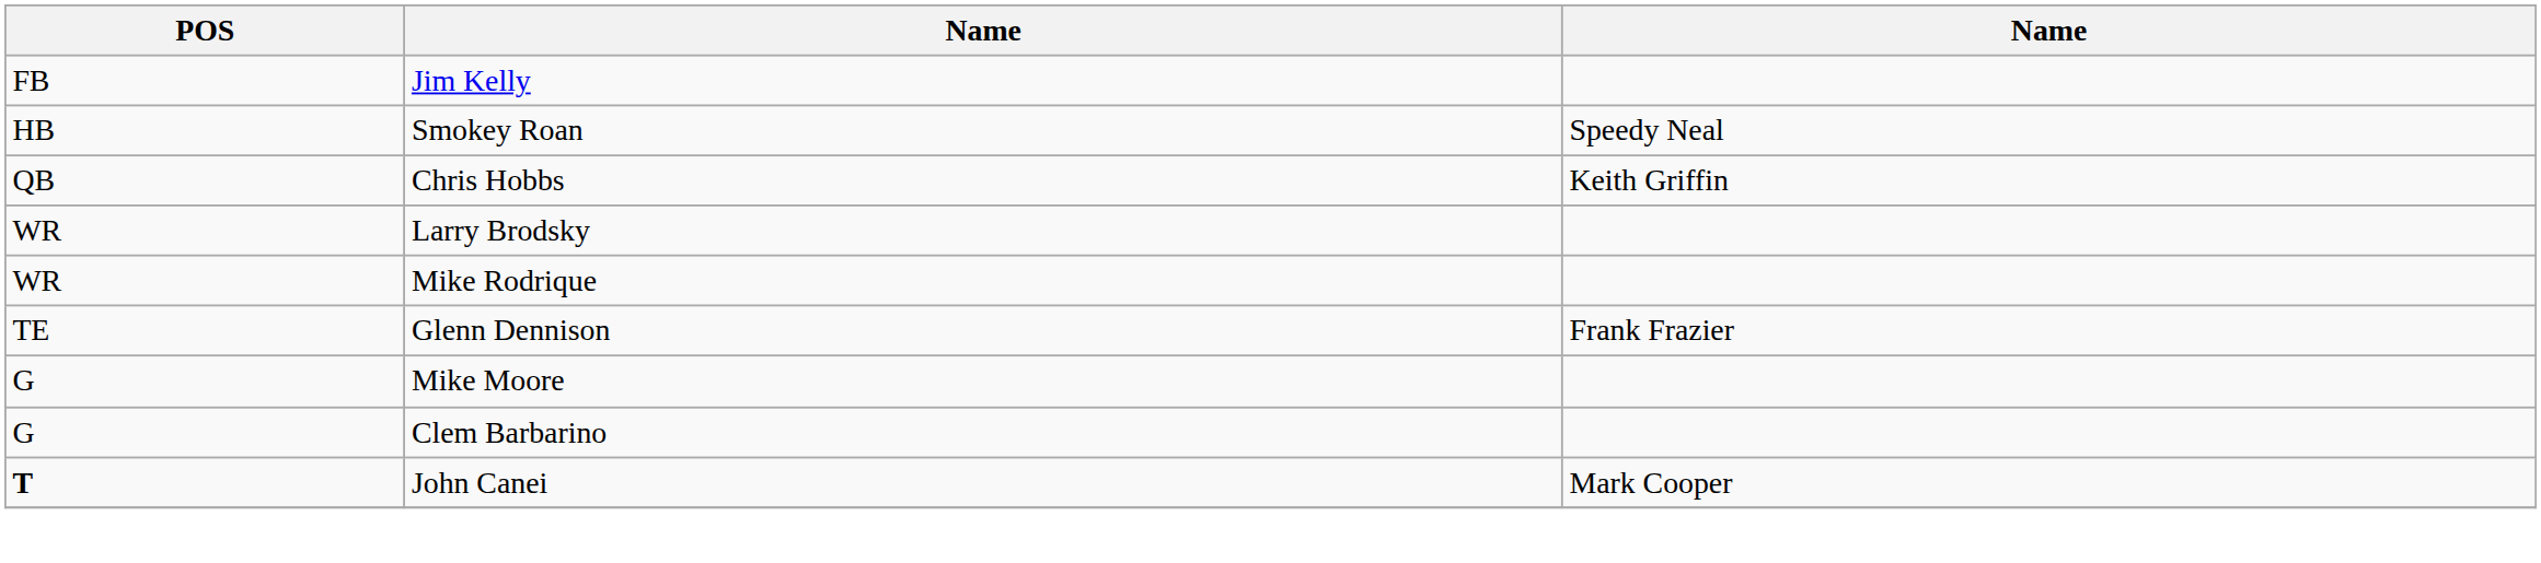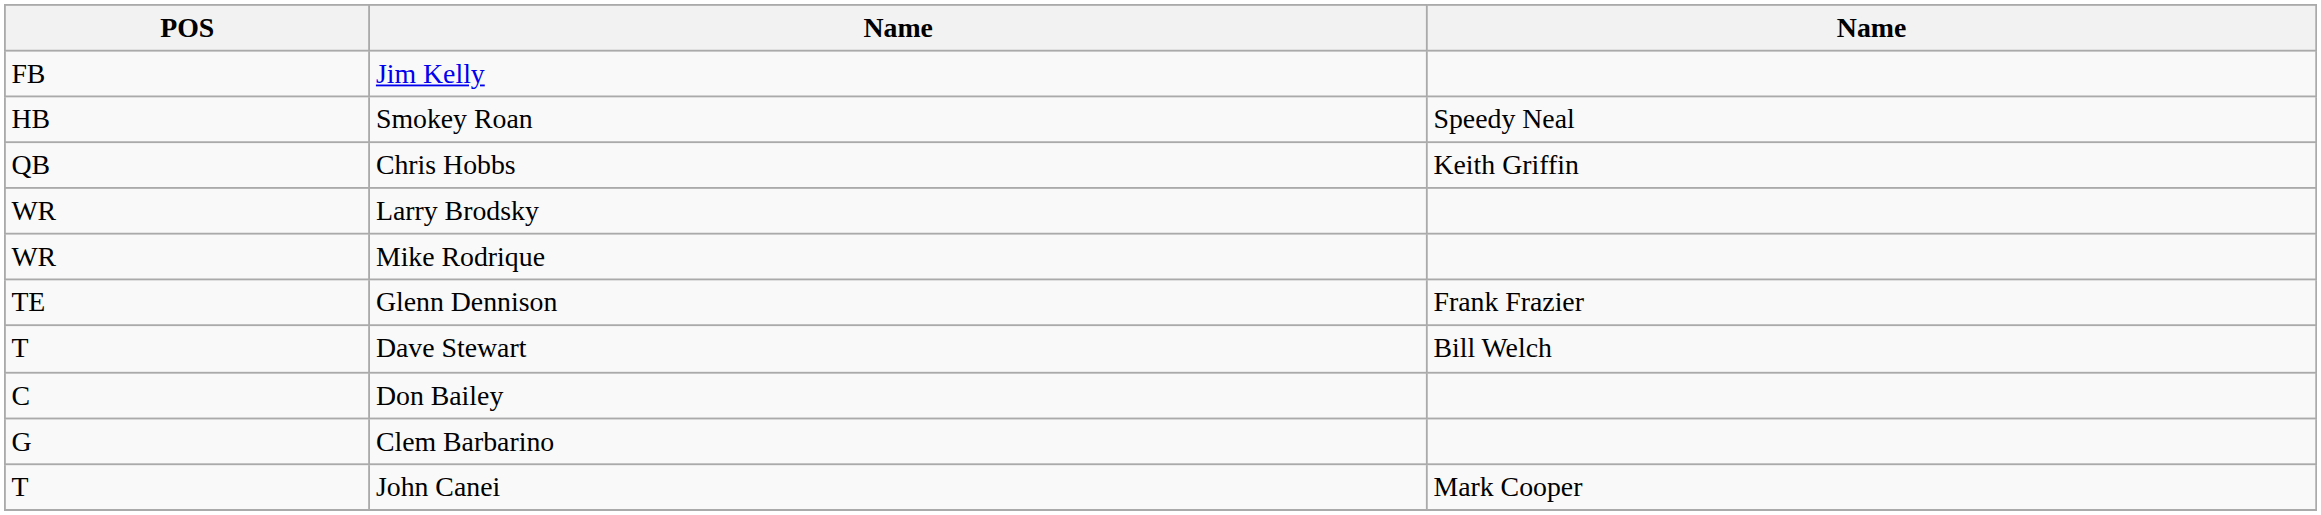 <table width=100% class="wikitable" style="text-align:center; font-size:95%; text-align:left">
 <tr>
 <th><strong>POS</strong></th>
 <th><strong>Name</strong></th>
 <th><strong>Name</strong></th>
 </tr>
 <tr>
 <td>FB</td>
 <td><a href='#'>Jim Kelly</a></td>
 <td></td>
 </tr>
 <tr>
 <td>HB</td>
 <td>Smokey Roan</td>
 <td>Speedy Neal</td>
 </tr>
 <tr>
 <td>QB</td>
 <td>Chris Hobbs</td>
 <td>Keith Griffin</td>
 </tr>
 <tr>
 <td>WR</td>
 <td>Larry Brodsky</td>
 <td></td>
 </tr>
 <tr>
 <td>WR</td>
 <td>Mike Rodrique</td>
 <td></td>
 </tr>
 <tr>
 <td>TE</td>
 <td>Glenn Dennison</td>
 <td>Frank Frazier</td>
 </tr>
 <tr>
-<td>G</td>
-<td>Mike Moore</td>
+<td>T</td>
+<td>Dave Stewart</td>
+<td>Bill Welch</td>
+</tr>
+<tr>
+<td>C</td>
+<td>Don Bailey</td>
 <td></td>
 </tr>
 <tr>
 <td>G</td>
 <td>Clem Barbarino</td>
 <td></td>
 </tr>
 <tr>
-<td><strong>T</strong></td>
+<td>T</td>
 <td>John Canei</td>
 <td>Mark Cooper</td>
 </tr>
 <tr>
 </tr>
 </table>
